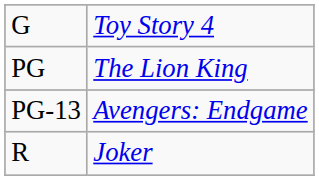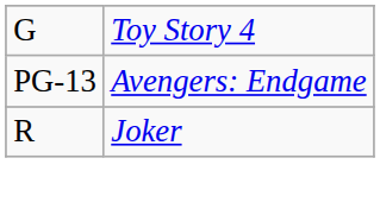 <table class="wikitable sortable" style="margin:auto; margin:auto;">
 <tr>
 <td>G</td>
 <td><em><a href='#'>Toy Story 4</a></em></td>
-</tr>
-<tr>
-<td>PG</td>
-<td><em><a href='#'>The Lion King</a></em></td>
 </tr>
 <tr>
 <td>PG-13</td>
 <td><em><a href='#'>Avengers: Endgame</a></em></td>
 </tr>
 <tr>
 <td>R</td>
 <td><em><a href='#'>Joker</a></em></td>
 </tr>
 </table>
